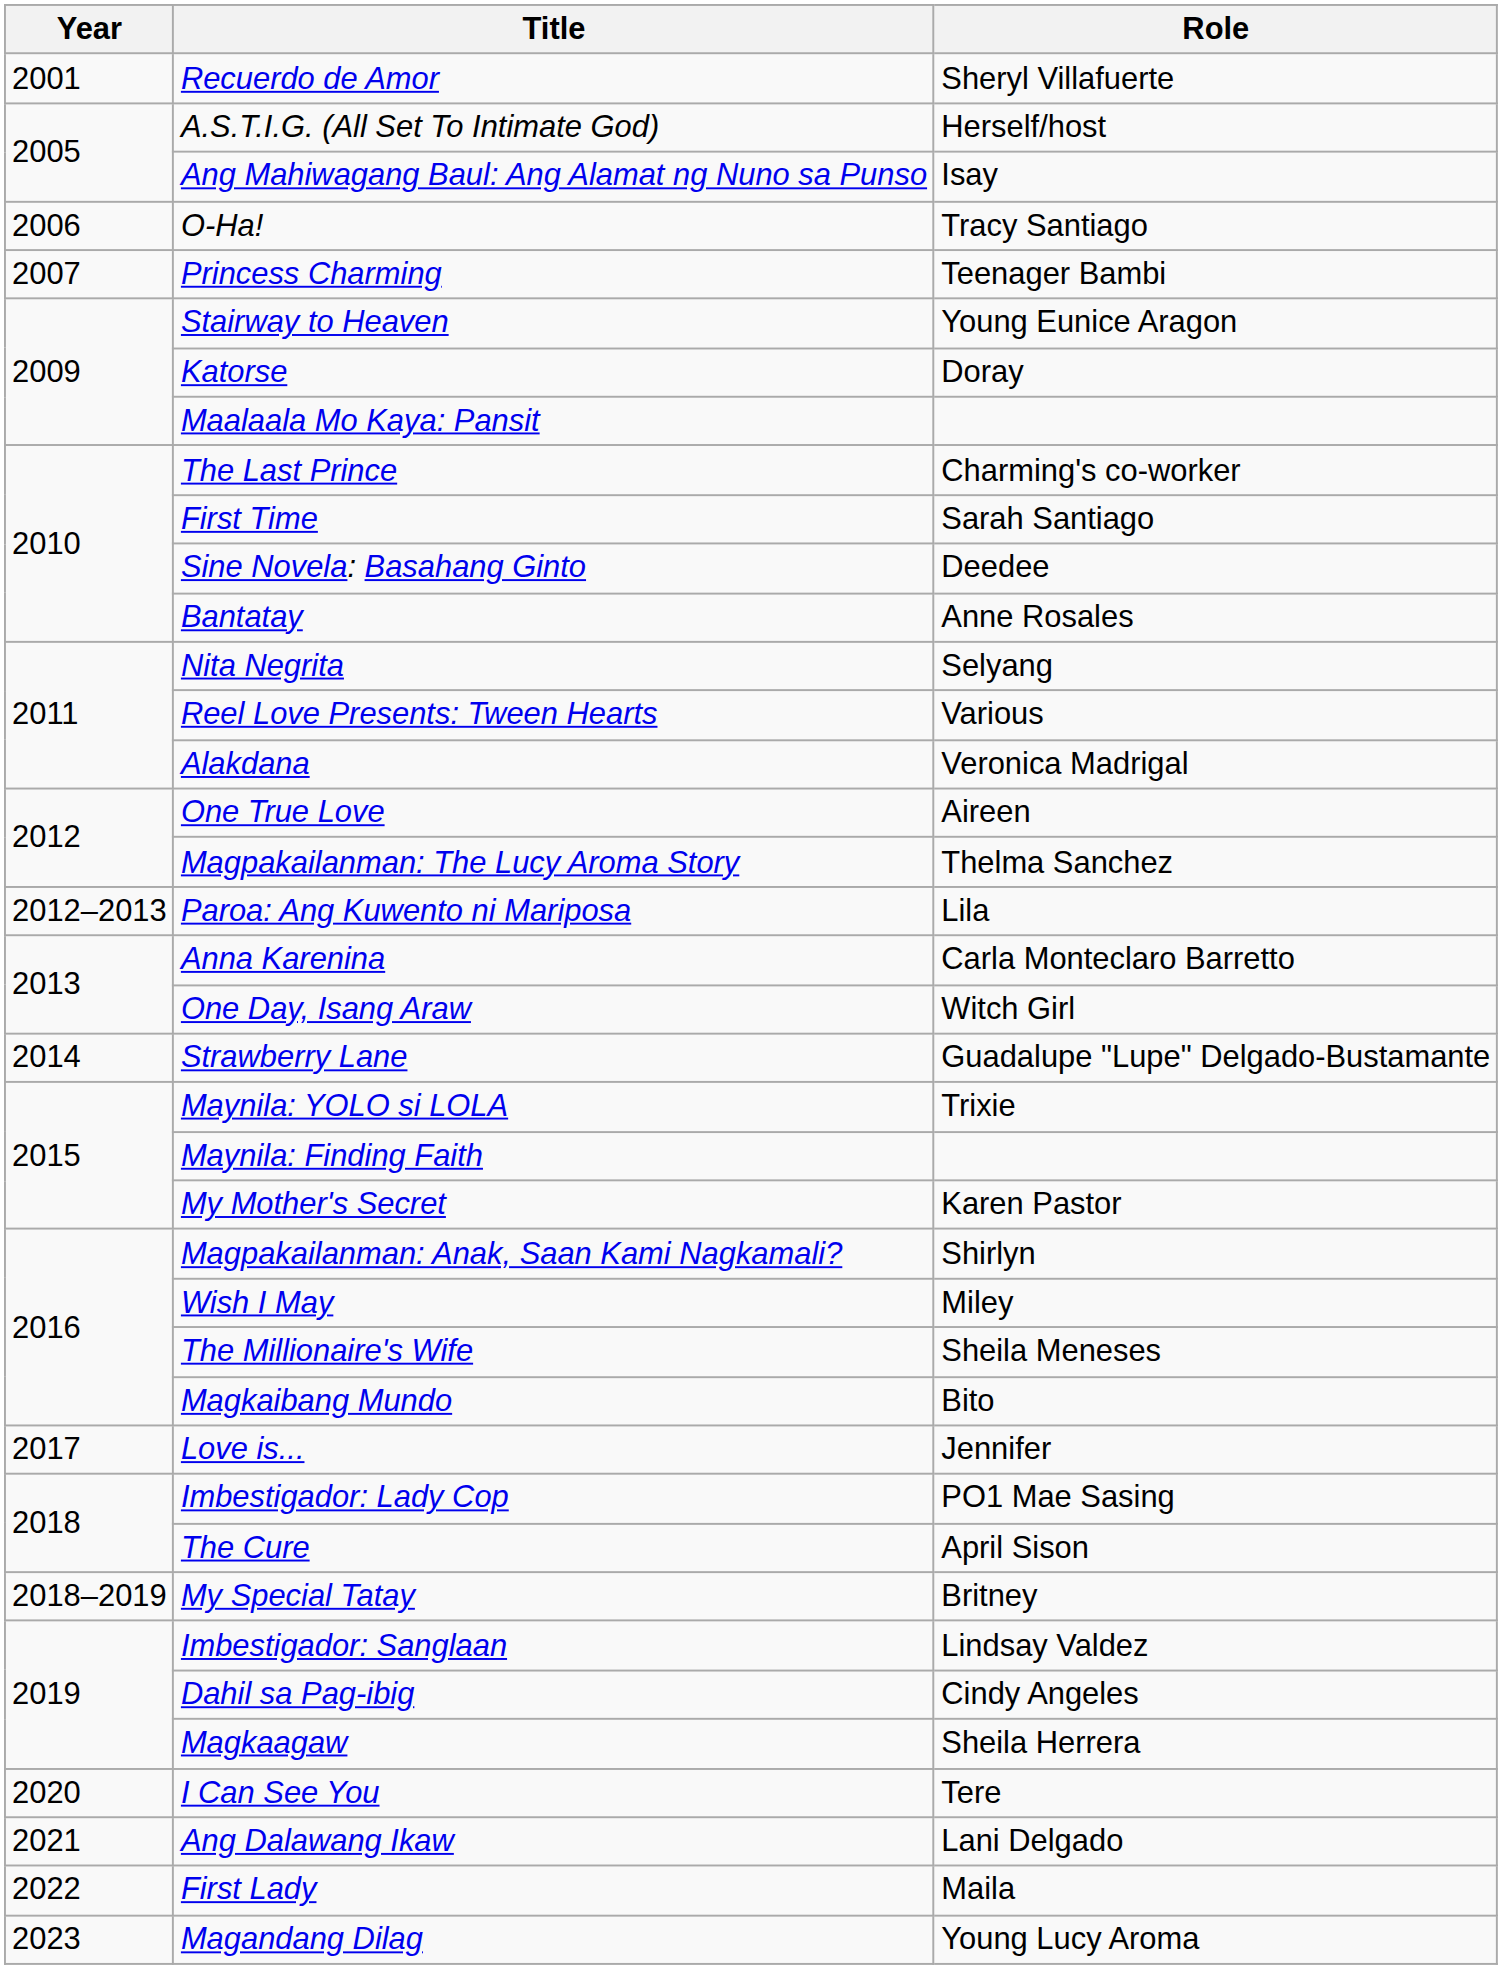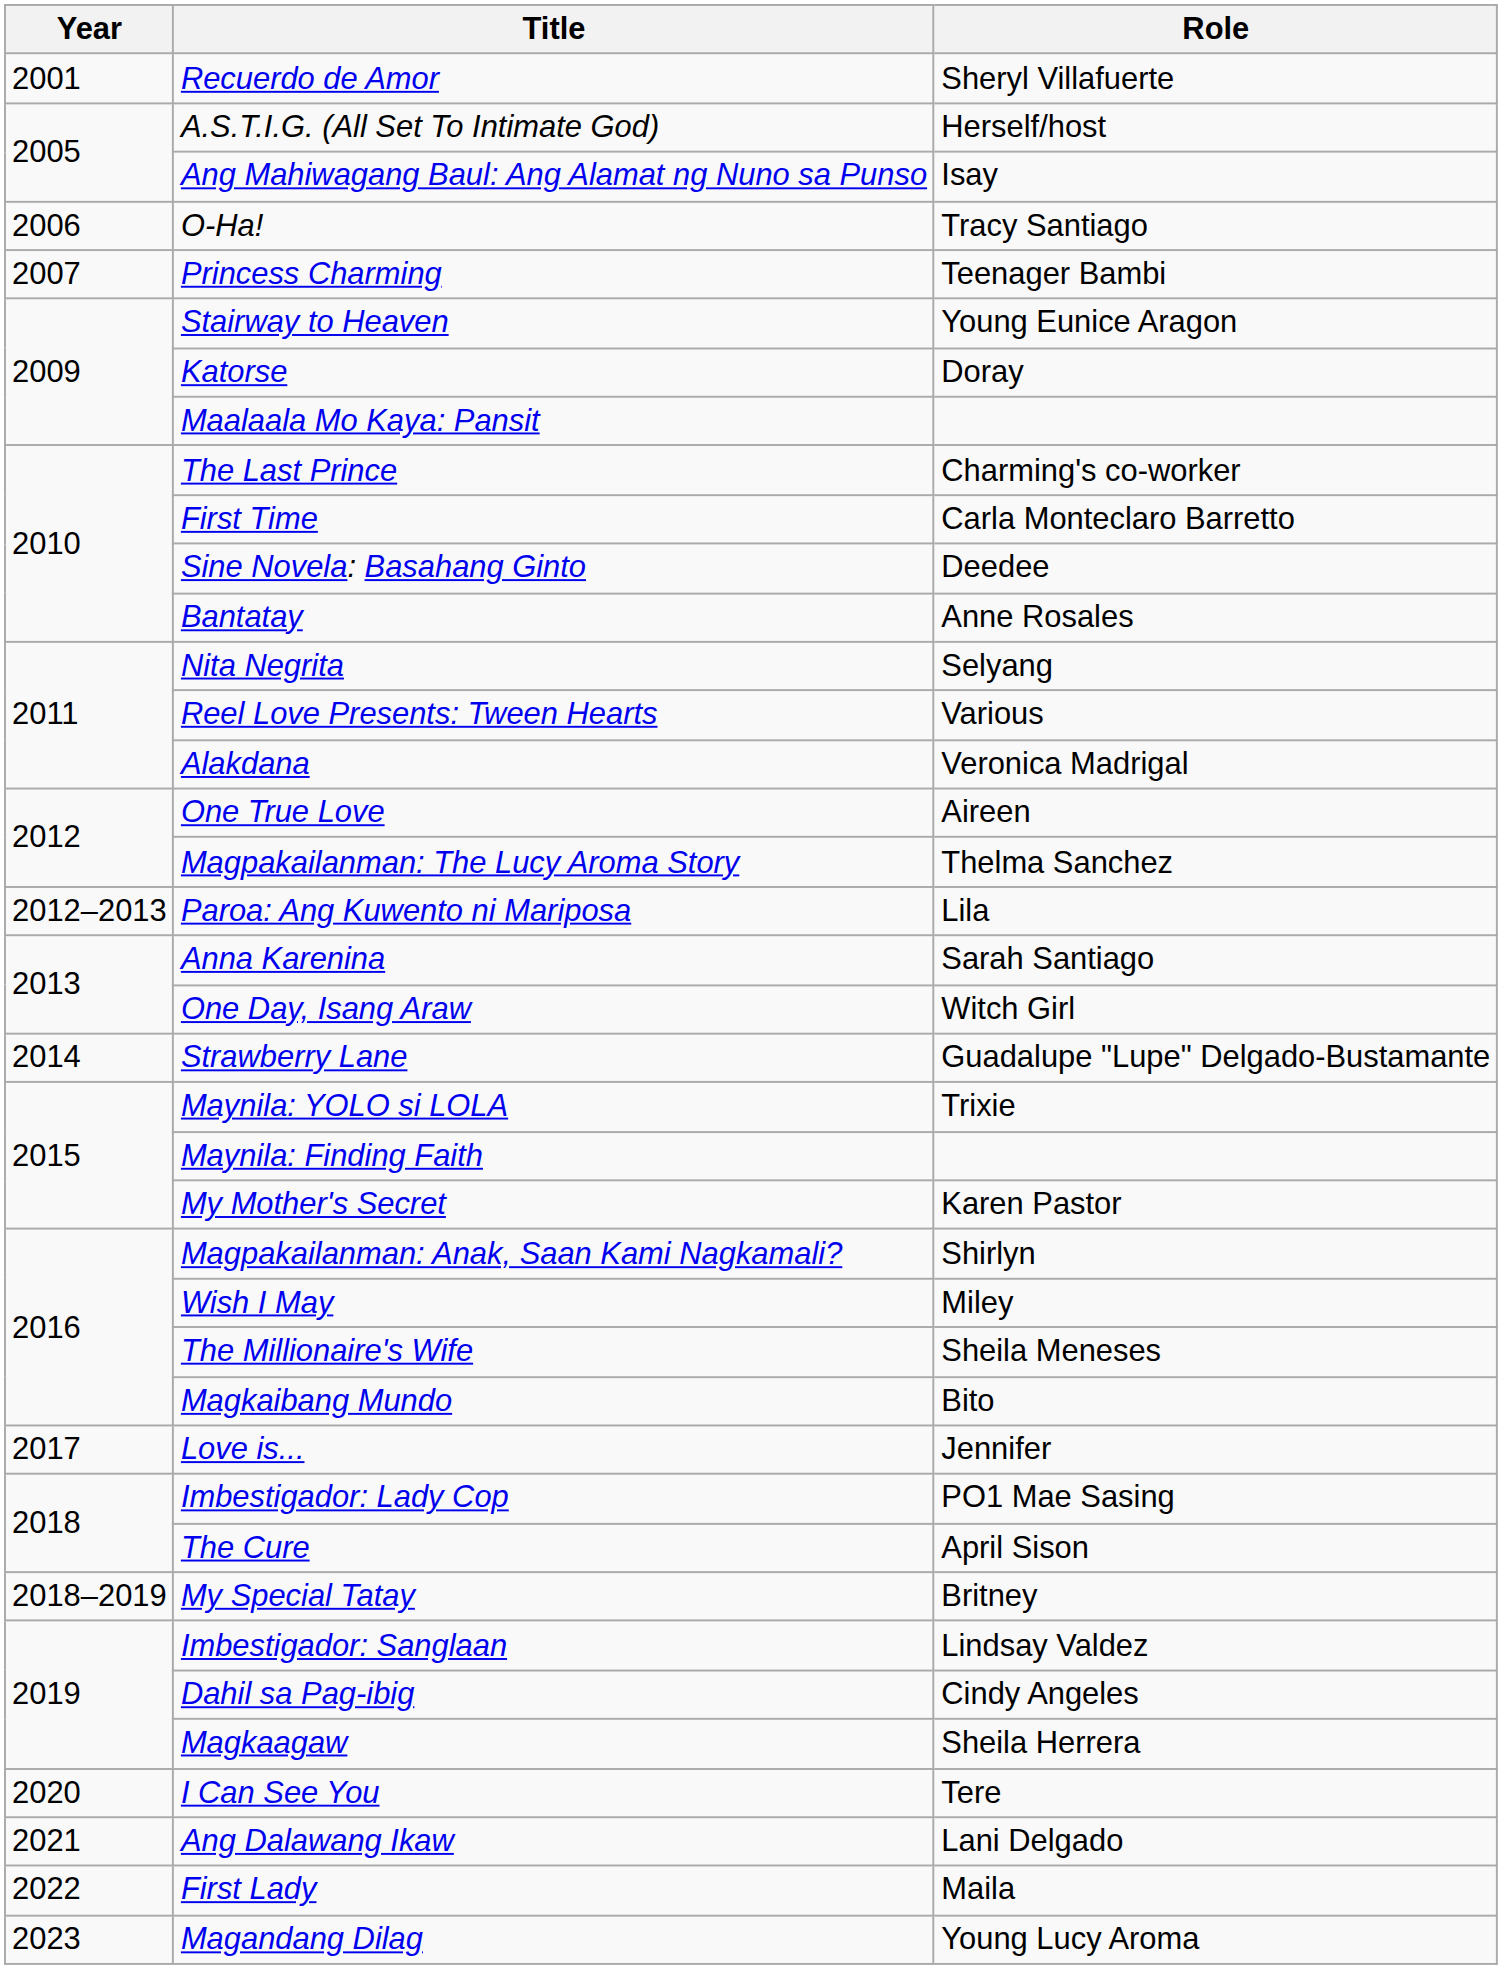 <table class="wikitable sortable">
 <tr>
 <th>Year</th>
 <th>Title</th>
 <th>Role</th>
 </tr>
 <tr>
 <td>2001</td>
 <td><em><a href='#'>Recuerdo de Amor</a></em></td>
 <td>Sheryl Villafuerte</td>
 </tr>
 <tr>
 <td rowspan=2>2005</td>
 <td><em>A.S.T.I.G. (All Set To Intimate God)</em></td>
 <td>Herself/host</td>
 </tr>
 <tr>
 <td><em><a href='#'>Ang Mahiwagang Baul: Ang Alamat ng Nuno sa Punso</a></em></td>
 <td>Isay</td>
 </tr>
 <tr>
 <td>2006</td>
 <td><em>O-Ha!</em></td>
 <td>Tracy Santiago</td>
 </tr>
 <tr>
 <td>2007</td>
 <td><em><a href='#'>Princess Charming</a></em></td>
 <td>Teenager Bambi</td>
 </tr>
 <tr>
 <td rowspan=3>2009</td>
 <td><em><a href='#'>Stairway to Heaven</a></em></td>
 <td>Young Eunice Aragon</td>
 </tr>
 <tr>
 <td><em><a href='#'>Katorse</a></em></td>
 <td>Doray</td>
 </tr>
 <tr>
 <td><em><a href='#'>Maalaala Mo Kaya: Pansit</a></em></td>
 <td></td>
 </tr>
 <tr>
 <td rowspan=4>2010</td>
 <td><em><a href='#'>The Last Prince</a></em></td>
 <td>Charming's co-worker</td>
 </tr>
 <tr>
 <td><em><a href='#'>First Time</a></em></td>
-<td>Sarah Santiago</td>
+<td>Carla Monteclaro Barretto</td>
 </tr>
 <tr>
 <td><em><a href='#'>Sine Novela</a>: <a href='#'>Basahang Ginto</a></em></td>
 <td>Deedee</td>
 </tr>
 <tr>
 <td><em><a href='#'>Bantatay</a></em></td>
 <td>Anne Rosales</td>
 </tr>
 <tr>
 <td rowspan=3>2011</td>
 <td><em><a href='#'>Nita Negrita</a></em></td>
 <td>Selyang</td>
 </tr>
 <tr>
 <td><em><a href='#'>Reel Love Presents: Tween Hearts</a></em></td>
 <td>Various</td>
 </tr>
 <tr>
 <td><em><a href='#'>Alakdana</a></em></td>
 <td>Veronica Madrigal</td>
 </tr>
 <tr>
 <td rowspan=2>2012</td>
 <td><em><a href='#'>One True Love</a></em></td>
 <td>Aireen</td>
 </tr>
 <tr>
 <td><em><a href='#'>Magpakailanman: The Lucy Aroma Story</a></em></td>
 <td>Thelma Sanchez</td>
 </tr>
 <tr>
 <td>2012–2013</td>
 <td><em><a href='#'>Paroa: Ang Kuwento ni Mariposa</a></em></td>
 <td>Lila</td>
 </tr>
 <tr>
 <td rowspan=2>2013</td>
 <td><em><a href='#'>Anna Karenina</a></em></td>
-<td>Carla Monteclaro Barretto</td>
+<td>Sarah Santiago</td>
 </tr>
 <tr>
 <td><em><a href='#'>One Day, Isang Araw</a></em></td>
 <td>Witch Girl</td>
 </tr>
 <tr>
 <td>2014</td>
 <td><em><a href='#'>Strawberry Lane</a></em></td>
 <td>Guadalupe "Lupe" Delgado-Bustamante</td>
 </tr>
 <tr>
 <td rowspan=3>2015</td>
 <td><em><a href='#'>Maynila: YOLO si LOLA</a></em></td>
 <td>Trixie</td>
 </tr>
 <tr>
 <td><em><a href='#'>Maynila: Finding Faith</a></em></td>
 <td></td>
 </tr>
 <tr>
 <td><em><a href='#'>My Mother's Secret</a></em></td>
 <td>Karen Pastor</td>
 </tr>
 <tr>
 <td rowspan=4>2016</td>
 <td><em><a href='#'>Magpakailanman: Anak, Saan Kami Nagkamali?</a></em></td>
 <td>Shirlyn</td>
 </tr>
 <tr>
 <td><em><a href='#'>Wish I May</a></em></td>
 <td>Miley</td>
 </tr>
 <tr>
 <td><em><a href='#'>The Millionaire's Wife</a></em></td>
 <td>Sheila Meneses</td>
 </tr>
 <tr>
 <td><em><a href='#'>Magkaibang Mundo</a></em></td>
 <td>Bito</td>
 </tr>
 <tr>
 <td>2017</td>
 <td><em><a href='#'>Love is...</a></em></td>
 <td>Jennifer</td>
 </tr>
 <tr>
 <td rowspan=2>2018</td>
 <td><em><a href='#'>Imbestigador: Lady Cop</a></em></td>
 <td>PO1 Mae Sasing</td>
 </tr>
 <tr>
 <td><em><a href='#'>The Cure</a></em></td>
 <td>April Sison</td>
 </tr>
 <tr>
 <td>2018–2019</td>
 <td><em><a href='#'>My Special Tatay</a></em></td>
 <td>Britney</td>
 </tr>
 <tr>
 <td rowspan=3>2019</td>
 <td><em><a href='#'>Imbestigador: Sanglaan</a></em></td>
 <td>Lindsay Valdez</td>
 </tr>
 <tr>
 <td><em><a href='#'>Dahil sa Pag-ibig</a></em></td>
 <td>Cindy Angeles</td>
 </tr>
 <tr>
 <td><em><a href='#'>Magkaagaw</a></em></td>
 <td>Sheila Herrera</td>
 </tr>
 <tr>
 <td>2020</td>
 <td><em><a href='#'>I Can See You</a></em></td>
 <td>Tere</td>
 </tr>
 <tr>
 <td>2021</td>
 <td><em><a href='#'>Ang Dalawang Ikaw</a></em></td>
 <td>Lani Delgado</td>
 </tr>
 <tr>
 <td>2022</td>
 <td><em><a href='#'>First Lady</a></em></td>
 <td>Maila</td>
 </tr>
 <tr>
 <td>2023</td>
 <td><em><a href='#'>Magandang Dilag</a></em></td>
 <td>Young Lucy Aroma</td>
 </tr>
 </table>
